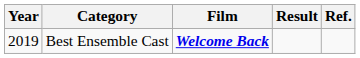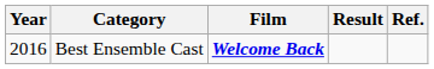 <table class="wikitable">
 <tr>
 <th>Year</th>
 <th>Category</th>
 <th>Film</th>
 <th>Result</th>
 <th>Ref.</th>
 </tr>
 <tr>
-<td>2019</td>
+<td>2016</td>
 <td>Best Ensemble Cast</td>
 <td><strong><em><a href='#'>Welcome Back</a></em></strong></td>
 <td></td>
 <td></td>
 </tr>
 </table>
